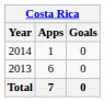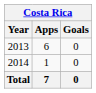 <table class="wikitable" style="text-align:center">
 <tr>
 <th colspan=3><a href='#'>Costa Rica</a></th>
 </tr>
 <tr>
 <th>Year</th>
 <th>Apps</th>
 <th>Goals</th>
 </tr>
 <tr>
-<td>2014</td>
-<td>1</td>
+<td>2013</td>
+<td>6</td>
 <td>0</td>
 </tr>
 <tr>
-<td>2013</td>
-<td>6</td>
+<td>2014</td>
+<td>1</td>
 <td>0</td>
 </tr>
 <tr>
 <th>Total</th>
 <th>7</th>
 <th>0</th>
 </tr>
 </table>
